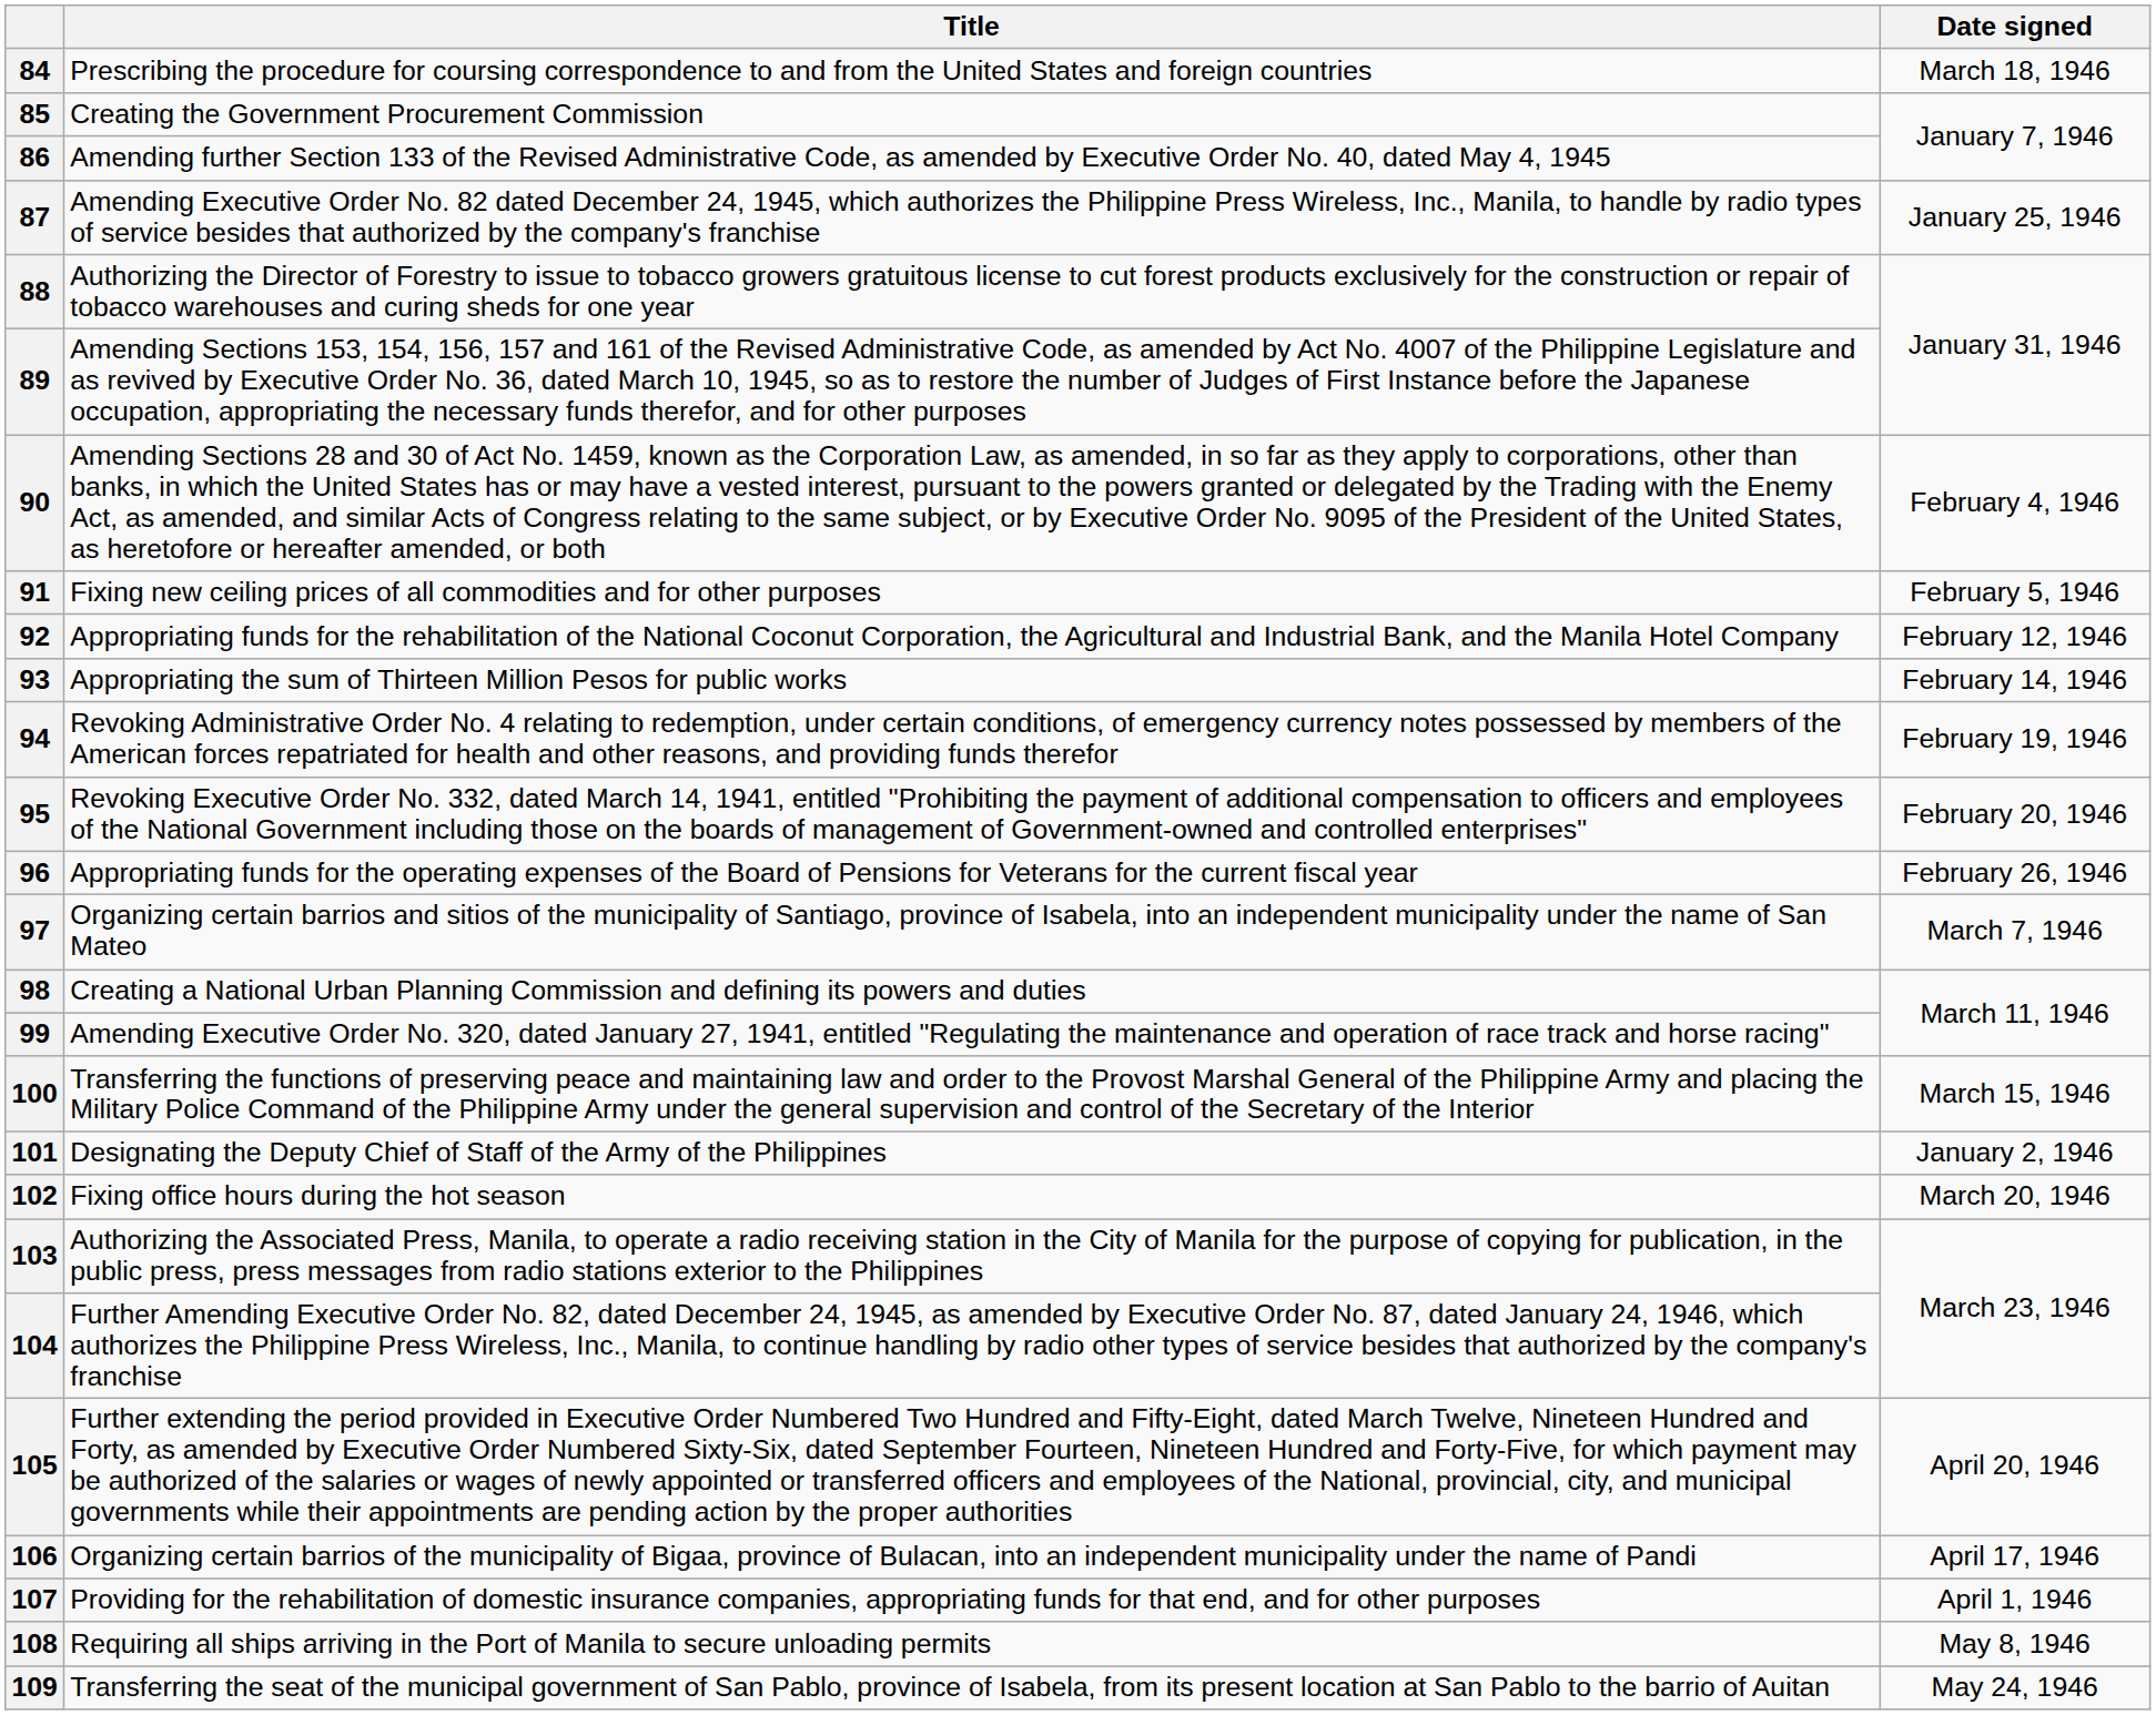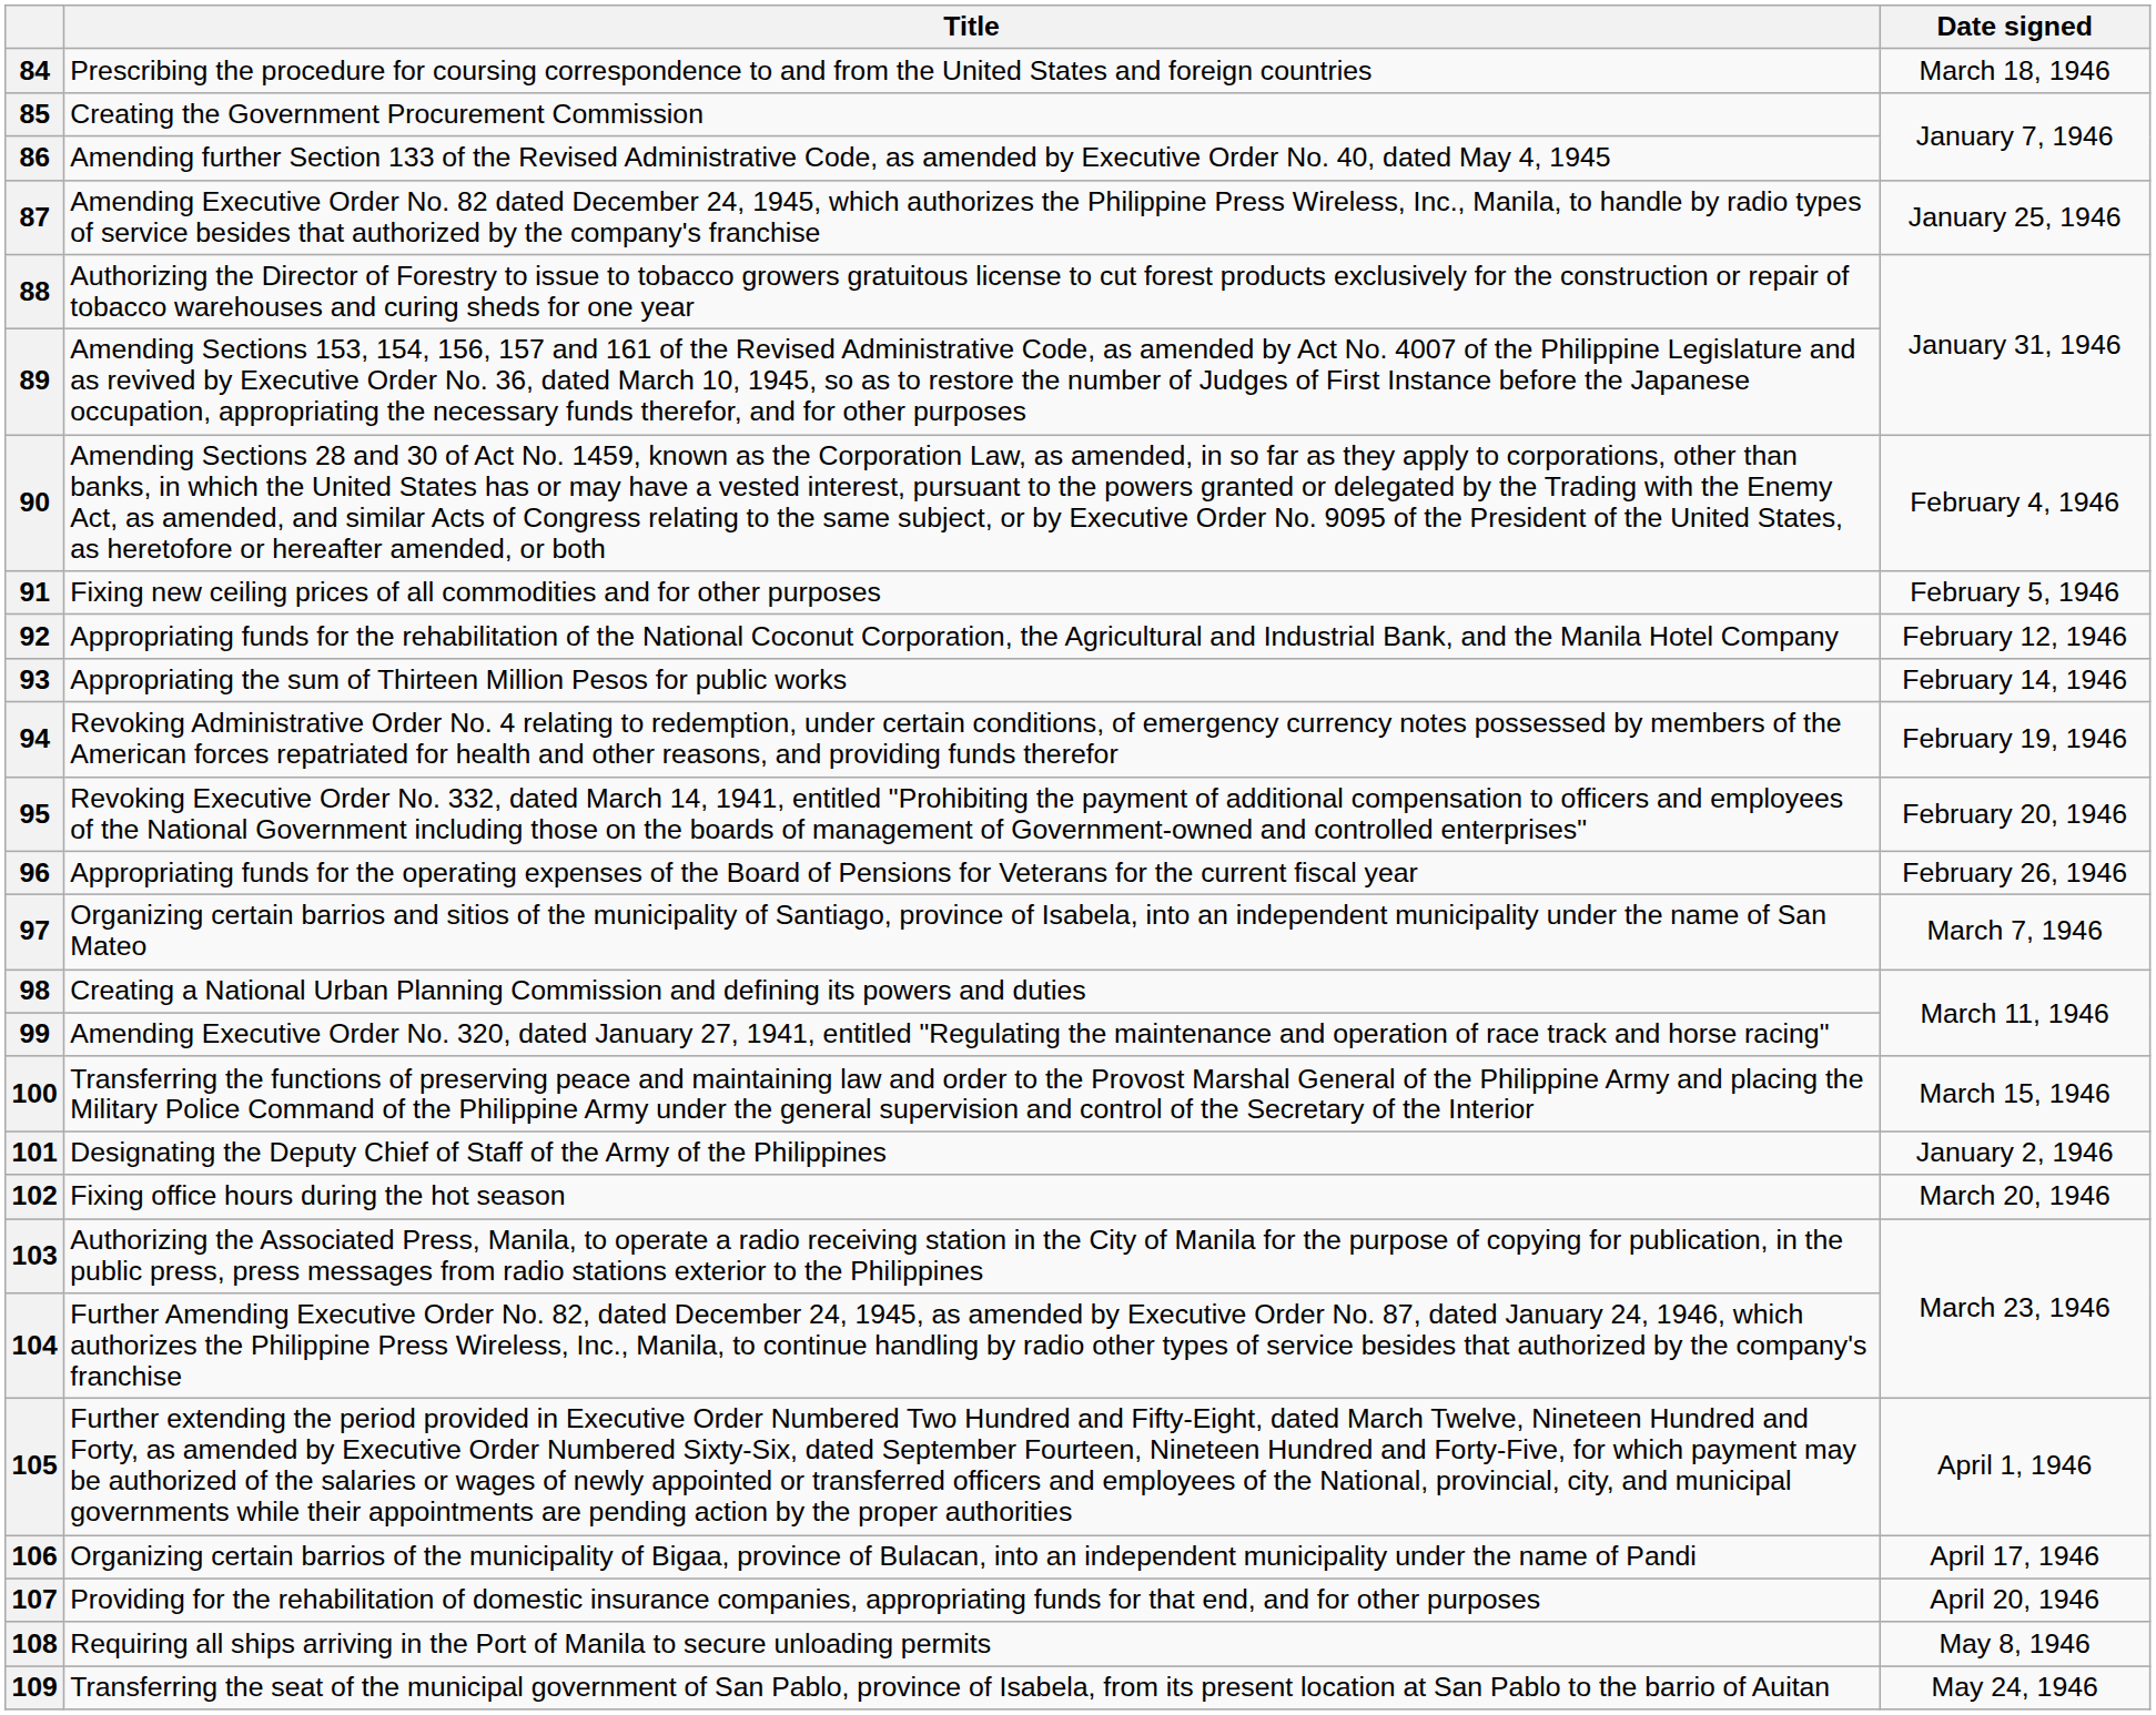 <table class="wikitable sortable" style="text-align:center;">
 <tr>
 <th scope="col"></th>
 <th scope="col">Title</th>
 <th scope="col" width="150px">Date signed</th>
 </tr>
 <tr>
 <th scope="row">84</th>
 <td style="text-align:left;">Prescribing the procedure for coursing correspondence to and from the United States and foreign countries</td>
 <td>March 18, 1946</td>
 </tr>
 <tr>
 <th scope="row">85</th>
 <td style="text-align:left;">Creating the Government Procurement Commission</td>
 <td rowspan="2">January 7, 1946</td>
 </tr>
 <tr>
 <th scope="row">86</th>
 <td style="text-align:left;">Amending further Section 133 of the Revised Administrative Code, as amended by Executive Order No. 40, dated May 4, 1945</td>
 </tr>
 <tr>
 <th scope="row">87</th>
 <td style="text-align:left;">Amending Executive Order No. 82 dated December 24, 1945, which authorizes the Philippine Press Wireless, Inc., Manila, to handle by radio types of service besides that authorized by the company's franchise</td>
 <td>January 25, 1946</td>
 </tr>
 <tr>
 <th scope="row">88</th>
 <td style="text-align:left;">Authorizing the Director of Forestry to issue to tobacco growers gratuitous license to cut forest products exclusively for the construction or repair of tobacco warehouses and curing sheds for one year</td>
 <td rowspan="2">January 31, 1946</td>
 </tr>
 <tr>
 <th scope="row">89</th>
 <td style="text-align:left;">Amending Sections 153, 154, 156, 157 and 161 of the Revised Administrative Code, as amended by Act No. 4007 of the Philippine Legislature and as revived by Executive Order No. 36, dated March 10, 1945, so as to restore the number of Judges of First Instance before the Japanese occupation, appropriating the necessary funds therefor, and for other purposes</td>
 </tr>
 <tr>
 <th scope="row">90</th>
 <td style="text-align:left;">Amending Sections 28 and 30 of Act No. 1459, known as the Corporation Law, as amended, in so far as they apply to corporations, other than banks, in which the United States has or may have a vested interest, pursuant to the powers granted or delegated by the Trading with the Enemy Act, as amended, and similar Acts of Congress relating to the same subject, or by Executive Order No. 9095 of the President of the United States, as heretofore or hereafter amended, or both</td>
 <td>February 4, 1946</td>
 </tr>
 <tr>
 <th scope="row">91</th>
 <td style="text-align:left;">Fixing new ceiling prices of all commodities and for other purposes</td>
 <td>February 5, 1946</td>
 </tr>
 <tr>
 <th scope="row">92</th>
 <td style="text-align:left;">Appropriating funds for the rehabilitation of the National Coconut Corporation, the Agricultural and Industrial Bank, and the Manila Hotel Company</td>
 <td>February 12, 1946</td>
 </tr>
 <tr>
 <th scope="row">93</th>
 <td style="text-align:left;">Appropriating the sum of Thirteen Million Pesos for public works</td>
 <td>February 14, 1946</td>
 </tr>
 <tr>
 <th scope="row">94</th>
 <td style="text-align:left;">Revoking Administrative Order No. 4 relating to redemption, under certain conditions, of emergency currency notes possessed by members of the American forces repatriated for health and other reasons, and providing funds therefor</td>
 <td>February 19, 1946</td>
 </tr>
 <tr>
 <th scope="row">95</th>
 <td style="text-align:left;">Revoking Executive Order No. 332, dated March 14, 1941, entitled "Prohibiting the payment of additional compensation to officers and employees of the National Government including those on the boards of management of Government-owned and controlled enterprises"</td>
 <td>February 20, 1946</td>
 </tr>
 <tr>
 <th scope="row">96</th>
 <td style="text-align:left;">Appropriating funds for the operating expenses of the Board of Pensions for Veterans for the current fiscal year</td>
 <td>February 26, 1946</td>
 </tr>
 <tr>
 <th scope="row">97</th>
 <td style="text-align:left;">Organizing certain barrios and sitios of the municipality of Santiago, province of Isabela, into an independent municipality under the name of San Mateo</td>
 <td>March 7, 1946</td>
 </tr>
 <tr>
 <th scope="row">98</th>
 <td style="text-align:left;">Creating a National Urban Planning Commission and defining its powers and duties</td>
 <td rowspan="2">March 11, 1946</td>
 </tr>
 <tr>
 <th scope="row">99</th>
 <td style="text-align:left;">Amending Executive Order No. 320, dated January 27, 1941, entitled "Regulating the maintenance and operation of race track and horse racing"</td>
 </tr>
 <tr>
 <th scope="row">100</th>
 <td style="text-align:left;">Transferring the functions of preserving peace and maintaining law and order to the Provost Marshal General of the Philippine Army and placing the Military Police Command of the Philippine Army under the general supervision and control of the Secretary of the Interior</td>
 <td>March 15, 1946</td>
 </tr>
 <tr>
 <th scope="row">101</th>
 <td style="text-align:left;">Designating the Deputy Chief of Staff of the Army of the Philippines</td>
 <td>January 2, 1946</td>
 </tr>
 <tr>
 <th scope="row">102</th>
 <td style="text-align:left;">Fixing office hours during the hot season</td>
 <td>March 20, 1946</td>
 </tr>
 <tr>
 <th scope="row">103</th>
 <td style="text-align:left;">Authorizing the Associated Press, Manila, to operate a radio receiving station in the City of Manila for the purpose of copying for publication, in the public press, press messages from radio stations exterior to the Philippines</td>
 <td rowspan="2">March 23, 1946</td>
 </tr>
 <tr>
 <th scope="row">104</th>
 <td style="text-align:left;">Further Amending Executive Order No. 82, dated December 24, 1945, as amended by Executive Order No. 87, dated January 24, 1946, which authorizes the Philippine Press Wireless, Inc., Manila, to continue handling by radio other types of service besides that authorized by the company's franchise</td>
 </tr>
 <tr>
 <th scope="row">105</th>
 <td style="text-align:left;">Further extending the period provided in Executive Order Numbered Two Hundred and Fifty-Eight, dated March Twelve, Nineteen Hundred and Forty, as amended by Executive Order Numbered Sixty-Six, dated September Fourteen, Nineteen Hundred and Forty-Five, for which payment may be authorized of the salaries or wages of newly appointed or transferred officers and employees of the National, provincial, city, and municipal governments while their appointments are pending action by the proper authorities</td>
-<td>April 20, 1946</td>
+<td>April 1, 1946</td>
 </tr>
 <tr>
 <th scope="row">106</th>
 <td style="text-align:left;">Organizing certain barrios of the municipality of Bigaa, province of Bulacan, into an independent municipality under the name of Pandi</td>
 <td>April 17, 1946</td>
 </tr>
 <tr>
 <th scope="row">107</th>
 <td style="text-align:left;">Providing for the rehabilitation of domestic insurance companies, appropriating funds for that end, and for other purposes</td>
-<td>April 1, 1946</td>
+<td>April 20, 1946</td>
 </tr>
 <tr>
 <th scope="row">108</th>
 <td style="text-align:left;">Requiring all ships arriving in the Port of Manila to secure unloading permits</td>
 <td>May 8, 1946</td>
 </tr>
 <tr>
 <th scope="row">109</th>
 <td style="text-align:left;">Transferring the seat of the municipal government of San Pablo, province of Isabela, from its present location at San Pablo to the barrio of Auitan</td>
 <td>May 24, 1946</td>
 </tr>
 </table>
